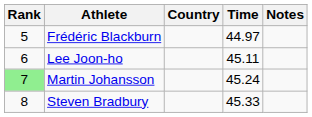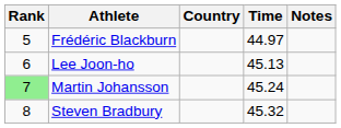 <table class="wikitable" style="text-align:center">
 <tr>
 <th>Rank</th>
 <th>Athlete</th>
 <th>Country</th>
 <th>Time</th>
 <th>Notes</th>
 </tr>
 <tr>
 <td>5</td>
 <td align=left><a href='#'>Frédéric Blackburn</a></td>
 <td align=left></td>
 <td>44.97</td>
 <td></td>
 </tr>
 <tr>
 <td>6</td>
 <td align=left><a href='#'>Lee Joon-ho</a></td>
 <td align=left></td>
-<td>45.11</td>
+<td>45.13</td>
 <td></td>
 </tr>
 <tr>
 <td style="background: lightgreen;">7</td>
 <td align=left><a href='#'>Martin Johansson</a></td>
 <td align=left></td>
 <td>45.24</td>
 <td></td>
 </tr>
 <tr>
 <td>8</td>
 <td align=left><a href='#'>Steven Bradbury</a></td>
 <td align=left></td>
-<td>45.33</td>
+<td>45.32</td>
 <td></td>
 </tr>
 </table>
